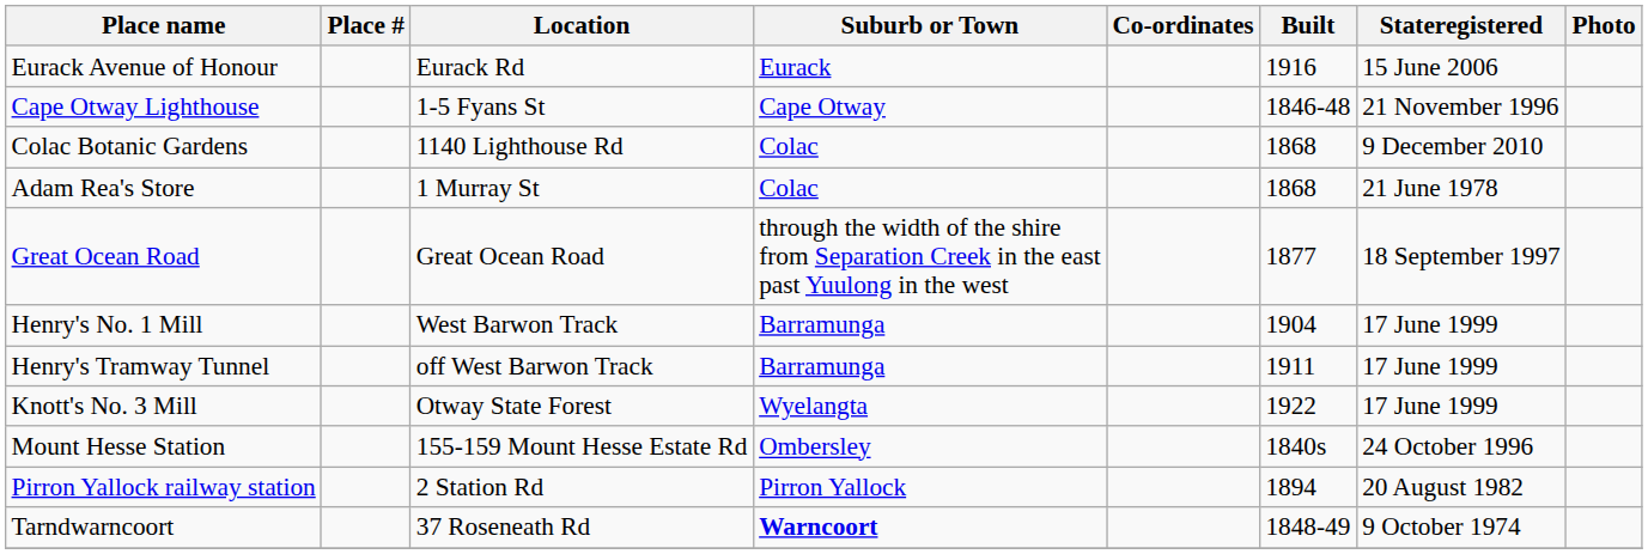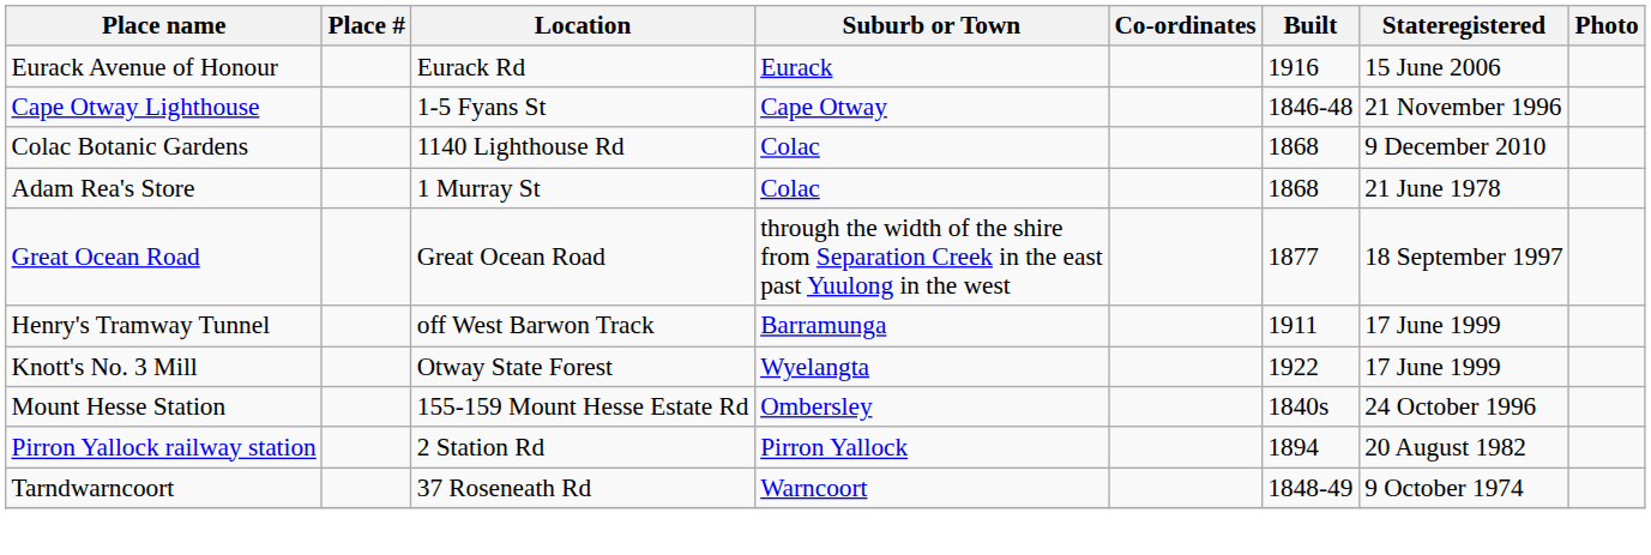 <table class="wikitable sortable">
 <tr>
 <th>Place name</th>
 <th>Place #</th>
 <th>Location</th>
 <th>Suburb or Town</th>
 <th>Co-ordinates</th>
 <th>Built</th>
 <th>Stateregistered</th>
 <th class="unsortable">Photo</th>
 </tr>
 <tr>
 <td>Eurack Avenue of Honour</td>
 <td></td>
 <td>Eurack Rd</td>
 <td><a href='#'>Eurack</a></td>
 <td></td>
 <td>1916</td>
 <td>15 June 2006</td>
 <td></td>
 </tr>
 <tr>
 <td><a href='#'>Cape Otway Lighthouse</a></td>
 <td></td>
 <td>1-5 Fyans St</td>
 <td><a href='#'>Cape Otway</a></td>
 <td></td>
 <td>1846-48</td>
 <td>21 November 1996</td>
 <td></td>
 </tr>
 <tr>
 <td>Colac Botanic Gardens</td>
 <td></td>
 <td>1140 Lighthouse Rd</td>
 <td><a href='#'>Colac</a></td>
 <td></td>
 <td> 1868</td>
 <td>9 December 2010</td>
 <td></td>
 </tr>
 <tr>
 <td>Adam Rea's Store</td>
 <td></td>
 <td>1 Murray St</td>
 <td><a href='#'>Colac</a></td>
 <td></td>
 <td>1868</td>
 <td>21 June 1978</td>
 <td></td>
 </tr>
 <tr>
 <td><a href='#'>Great Ocean Road</a></td>
 <td></td>
 <td>Great Ocean Road</td>
 <td>through the width of the shire <br>from <a href='#'>Separation Creek</a> in the east<br> past <a href='#'>Yuulong</a> in the west</td>
 <td></td>
 <td>1877</td>
 <td>18 September 1997</td>
 <td></td>
 </tr>
 <tr>
-<td>Henry's No. 1 Mill</td>
-<td></td>
-<td>West Barwon Track</td>
-<td><a href='#'>Barramunga</a></td>
-<td></td>
-<td>1904</td>
-<td>17 June 1999</td>
-<td></td>
-</tr>
-<tr>
 <td>Henry's Tramway Tunnel</td>
 <td></td>
 <td>off West Barwon Track</td>
 <td><a href='#'>Barramunga</a></td>
 <td></td>
 <td>1911</td>
 <td>17 June 1999</td>
 <td></td>
 </tr>
 <tr>
 <td>Knott's No. 3 Mill</td>
 <td></td>
 <td>Otway State Forest</td>
 <td><a href='#'>Wyelangta</a></td>
 <td></td>
 <td>1922</td>
 <td>17 June 1999</td>
 <td></td>
 </tr>
 <tr>
 <td>Mount Hesse Station</td>
 <td></td>
 <td>155-159 Mount Hesse Estate Rd</td>
 <td><a href='#'>Ombersley</a></td>
 <td></td>
 <td>1840s</td>
 <td>24 October 1996</td>
 <td></td>
 </tr>
 <tr>
 <td><a href='#'>Pirron Yallock railway station</a></td>
 <td></td>
 <td>2 Station Rd</td>
 <td><a href='#'>Pirron Yallock</a></td>
 <td></td>
 <td>1894</td>
 <td>20 August 1982</td>
 <td></td>
 </tr>
 <tr>
 <td>Tarndwarncoort</td>
 <td></td>
 <td>37 Roseneath Rd</td>
-<td><strong><a href='#'>Warncoort</a></strong></td>
+<td><a href='#'>Warncoort</a></td>
 <td></td>
 <td>1848-49</td>
 <td>9 October 1974</td>
 <td></td>
 </tr>
 <tr>
 </tr>
 </table>
